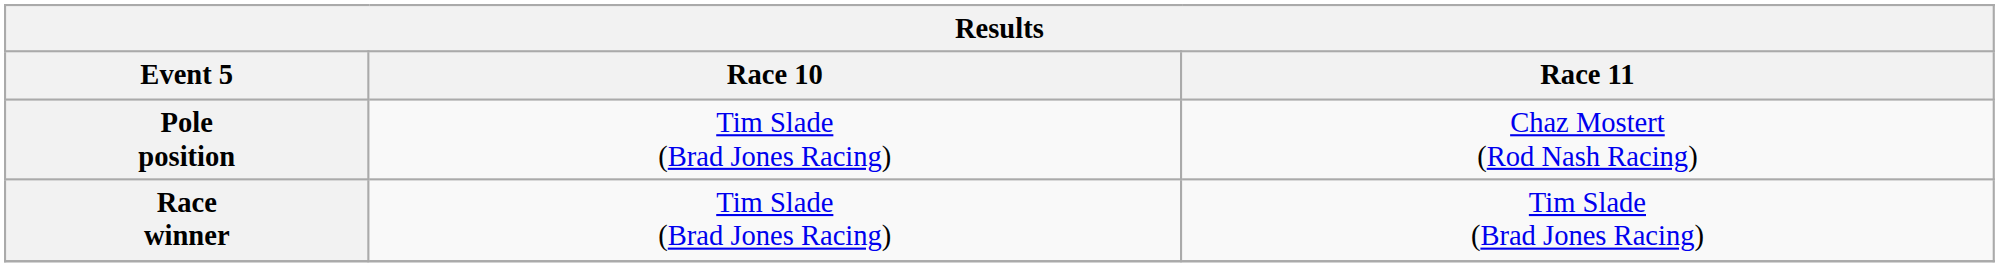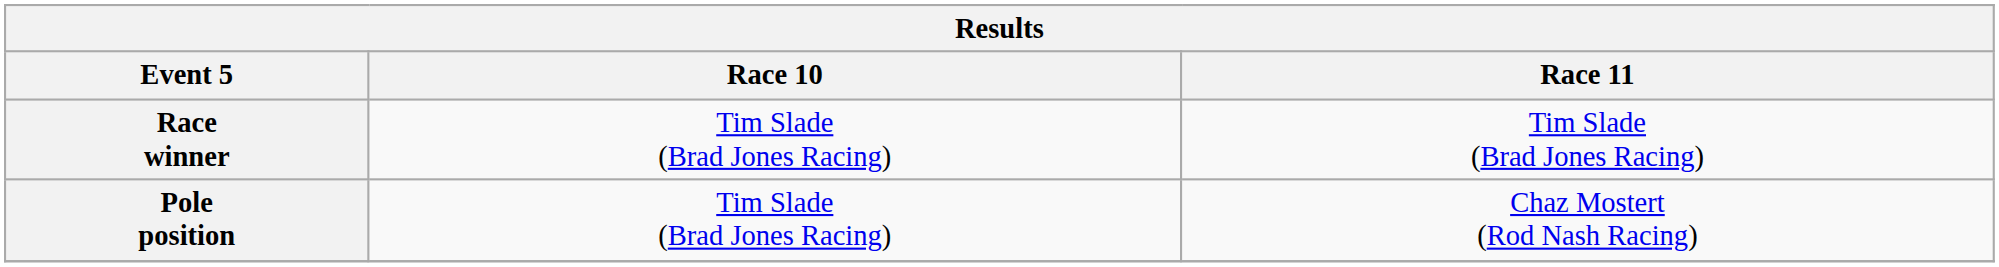 <table class="wikitable collapsible collapsed" align="center" width="75%" style="font-size: 85%; max-width: 950px">
 <tr>
 <th colspan="3">Results</th>
 </tr>
 <tr>
 <th>Event 5</th>
 <th>Race 10</th>
 <th>Race 11</th>
 </tr>
 <tr>
+<th>Race<br>winner</th>
+<td align="center"> <a href='#'>Tim Slade</a> <br> (<a href='#'>Brad Jones Racing</a>)</td>
+<td align="center"> <a href='#'>Tim Slade</a> <br> (<a href='#'>Brad Jones Racing</a>)</td>
+</tr>
+<tr>
 <th>Pole<br>position</th>
 <td align="center"> <a href='#'>Tim Slade</a> <br> (<a href='#'>Brad Jones Racing</a>)</td>
 <td align="center"> <a href='#'>Chaz Mostert</a> <br> (<a href='#'>Rod Nash Racing</a>)</td>
 </tr>
 <tr>
-<th>Race<br>winner</th>
-<td align="center"> <a href='#'>Tim Slade</a> <br> (<a href='#'>Brad Jones Racing</a>)</td>
-<td align="center"> <a href='#'>Tim Slade</a> <br> (<a href='#'>Brad Jones Racing</a>)</td>
-</tr>
-<tr>
 </tr>
 </table>
